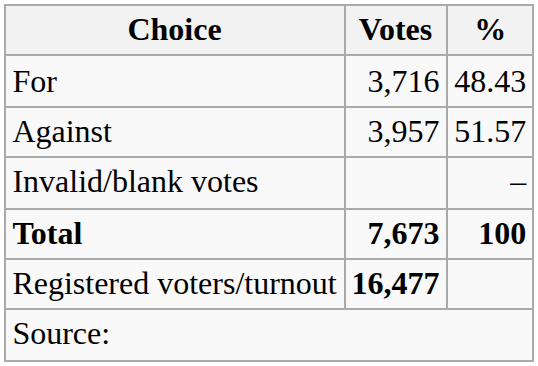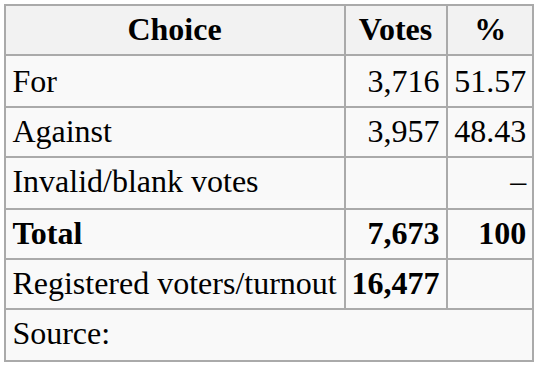 <table class=wikitable style=text-align:right>
 <tr>
 <th>Choice</th>
 <th>Votes</th>
 <th>%</th>
 </tr>
 <tr>
 <td align=left>For</td>
 <td>3,716</td>
-<td>48.43</td>
+<td>51.57</td>
 </tr>
 <tr>
 <td align=left>Against</td>
 <td>3,957</td>
-<td>51.57</td>
+<td>48.43</td>
 </tr>
 <tr>
 <td align=left>Invalid/blank votes</td>
 <td></td>
 <td>–</td>
 </tr>
 <tr>
 <td align=left><strong>Total</strong></td>
 <td><strong>7,673</strong></td>
 <td><strong>100</strong></td>
 </tr>
 <tr>
 <td align=left>Registered voters/turnout</td>
 <td><strong>16,477</strong></td>
 <td></td>
 </tr>
 <tr>
 <td align=left colspan=3>Source: </td>
 </tr>
 </table>
